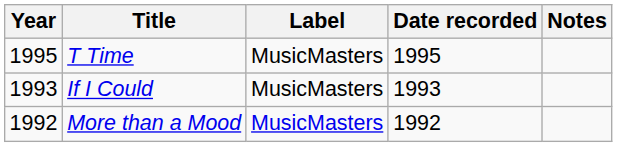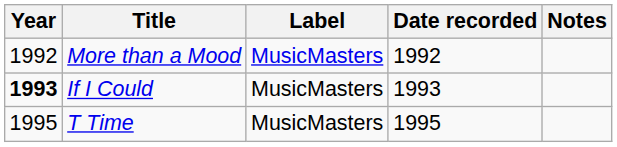 <table class="wikitable">
 <tr>
 <th>Year</th>
 <th>Title</th>
 <th>Label</th>
 <th>Date recorded</th>
 <th>Notes</th>
 </tr>
 <tr>
+<td>1992</td>
+<td><em><a href='#'>More than a Mood</a></em></td>
+<td><a href='#'>MusicMasters</a></td>
+<td>1992</td>
+<td></td>
+</tr>
+<tr>
+<td><strong>1993</strong></td>
+<td><em><a href='#'>If I Could</a></em></td>
+<td>MusicMasters</td>
+<td>1993</td>
+<td></td>
+</tr>
+<tr>
 <td>1995</td>
 <td><em><a href='#'>T Time</a></em></td>
 <td>MusicMasters</td>
 <td>1995</td>
 <td></td>
 </tr>
-<tr>
-<td>1993</td>
-<td><em><a href='#'>If I Could</a></em></td>
-<td>MusicMasters</td>
-<td>1993</td>
-<td></td>
-</tr>
-<tr>
-<td>1992</td>
-<td><em><a href='#'>More than a Mood</a></em></td>
-<td><a href='#'>MusicMasters</a></td>
-<td>1992</td>
-<td></td>
-</tr>
 </table>
